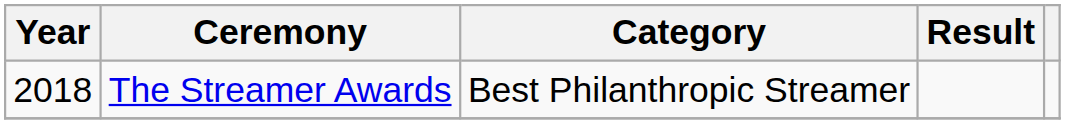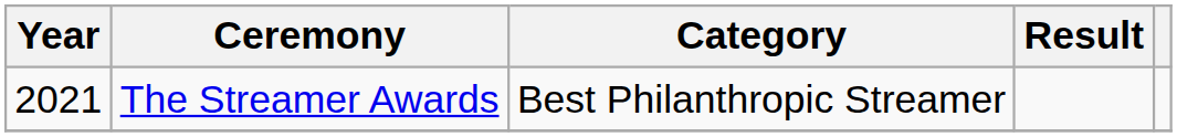 <table class="wikitable" style="text-align:center;">
 <tr>
 <th>Year</th>
 <th>Ceremony</th>
 <th>Category</th>
 <th>Result</th>
 <th></th>
 </tr>
 <tr>
-<td rowspan="1">2018</td>
+<td rowspan="1">2021</td>
 <td rowspan="1"><a href='#'>The Streamer Awards</a></td>
 <td>Best Philanthropic Streamer</td>
 <td></td>
 <td rowspan="1"></td>
 </tr>
 <tr>
 </tr>
 </table>
